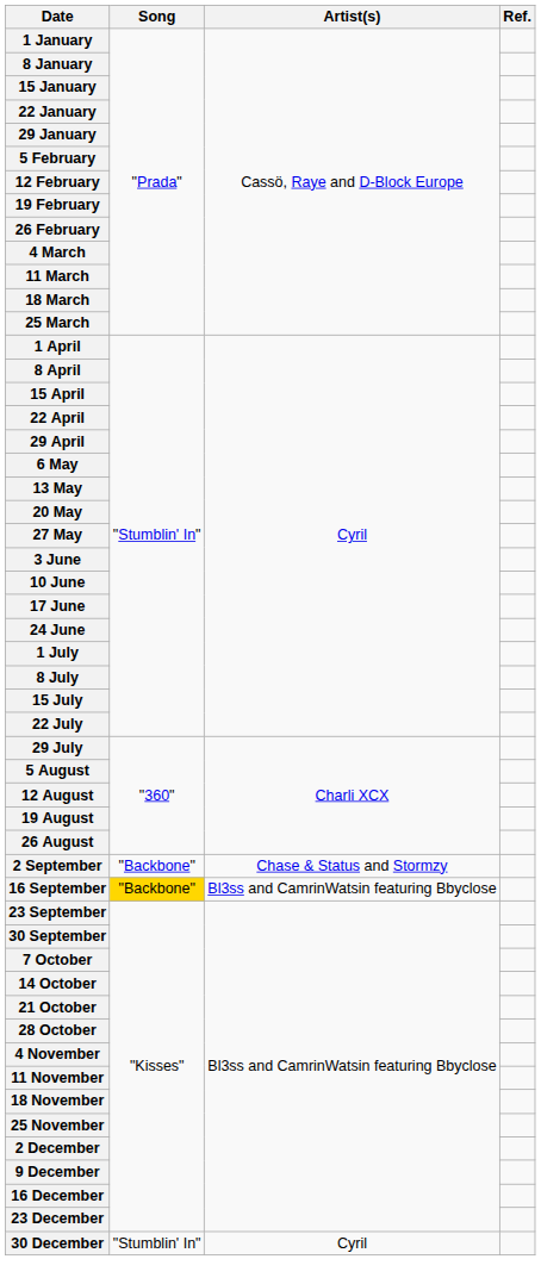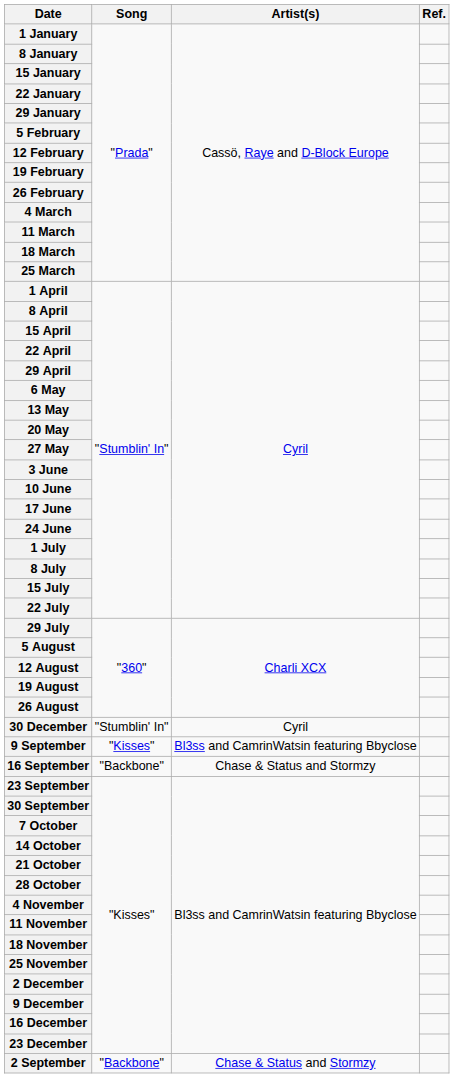 <table class="wikitable plainrowheaders">
 <tr>
 <th scope="col">Date</th>
 <th scope="col">Song</th>
 <th scope="col">Artist(s)</th>
 <th scope="col">Ref.</th>
 </tr>
 <tr>
 <th scope="row">1 January</th>
 <td style="text-align: center" rowspan=13>"<a href='#'>Prada</a>"</td>
 <td style="text-align: center" rowspan=13>Cassö, <a href='#'>Raye</a> and <a href='#'>D-Block Europe</a></td>
 <td style="text-align: center"></td>
 </tr>
 <tr>
 <th scope="row">8 January</th>
 <td style="text-align: center"></td>
 </tr>
 <tr>
 <th scope="row">15 January</th>
 <td style="text-align: center"></td>
 </tr>
 <tr>
 <th scope="row">22 January</th>
 <td style="text-align: center"></td>
 </tr>
 <tr>
 <th scope="row">29 January</th>
 <td style="text-align: center"></td>
 </tr>
 <tr>
 <th scope="row">5 February</th>
 <td style="text-align: center"></td>
 </tr>
 <tr>
 <th scope="row">12 February</th>
 <td style="text-align: center"></td>
 </tr>
 <tr>
 <th scope="row">19 February</th>
 <td style="text-align: center"></td>
 </tr>
 <tr>
 <th scope="row">26 February</th>
 <td style="text-align: center"></td>
 </tr>
 <tr>
 <th scope="row">4 March</th>
 <td style="text-align: center"></td>
 </tr>
 <tr>
 <th scope="row">11 March</th>
 <td style="text-align: center"></td>
 </tr>
 <tr>
 <th scope="row">18 March</th>
 <td style="text-align: center"></td>
 </tr>
 <tr>
 <th scope="row">25 March</th>
 <td style="text-align: center"></td>
 </tr>
 <tr>
 <th scope="row">1 April</th>
 <td style="text-align: center" rowspan=17>"<a href='#'>Stumblin' In</a>"</td>
 <td style="text-align: center" rowspan=17><a href='#'>Cyril</a></td>
 <td style="text-align: center"></td>
 </tr>
 <tr>
 <th scope="row">8 April</th>
 <td style="text-align: center"></td>
 </tr>
 <tr>
 <th scope="row">15 April</th>
 <td style="text-align: center"></td>
 </tr>
 <tr>
 <th scope="row">22 April</th>
 <td style="text-align: center"></td>
 </tr>
 <tr>
 <th scope="row">29 April</th>
 <td style="text-align: center"></td>
 </tr>
 <tr>
 <th scope="row">6 May</th>
 <td style="text-align: center"></td>
 </tr>
 <tr>
 <th scope="row">13 May</th>
 <td style="text-align: center"></td>
 </tr>
 <tr>
 <th scope="row">20 May</th>
 <td style="text-align: center"></td>
 </tr>
 <tr>
 <th scope="row">27 May</th>
 <td style="text-align: center"></td>
 </tr>
 <tr>
 <th scope="row">3 June</th>
 <td style="text-align: center"></td>
 </tr>
 <tr>
 <th scope="row">10 June</th>
 <td style="text-align: center"></td>
 </tr>
 <tr>
 <th scope="row">17 June</th>
 <td style="text-align: center"></td>
 </tr>
 <tr>
 <th scope="row">24 June</th>
 <td style="text-align: center"></td>
 </tr>
 <tr>
 <th scope="row">1 July</th>
 <td style="text-align: center"></td>
 </tr>
 <tr>
 <th scope="row">8 July</th>
 <td style="text-align: center"></td>
 </tr>
 <tr>
 <th scope="row">15 July</th>
 <td style="text-align: center"></td>
 </tr>
 <tr>
 <th scope="row">22 July</th>
 <td style="text-align: center"></td>
 </tr>
 <tr>
 <th scope="row">29 July</th>
 <td style="text-align: center" rowspan=5>"<a href='#'>360</a>"</td>
 <td style="text-align: center" rowspan=5><a href='#'>Charli XCX</a></td>
 <td style="text-align: center"></td>
 </tr>
 <tr>
 <th scope="row">5 August</th>
 <td style="text-align: center"></td>
 </tr>
 <tr>
 <th scope="row">12 August</th>
 <td style="text-align: center"></td>
 </tr>
 <tr>
 <th scope="row">19 August</th>
 <td style="text-align: center"></td>
 </tr>
 <tr>
 <th scope="row">26 August</th>
 <td style="text-align: center"></td>
 </tr>
 <tr>
-<th scope="row">2 September</th>
-<td style="text-align: center">"<a href='#'>Backbone</a>"</td>
-<td style="text-align: center"><a href='#'>Chase & Status</a> and <a href='#'>Stormzy</a></td>
+<th scope="row">30 December</th>
+<td style="text-align: center">"Stumblin' In"</td>
+<td style="text-align: center">Cyril</td>
+<td style="text-align: center"></td>
+</tr>
+<tr>
+<th scope="row">9 September</th>
+<td style="text-align: center">"<a href='#'>Kisses</a>"</td>
+<td style="text-align: center"><a href='#'>Bl3ss</a> and CamrinWatsin featuring Bbyclose</td>
 <td style="text-align: center"></td>
 </tr>
 <tr>
 <th scope="row">16 September</th>
-<td style="background: gold; text-align: center">"Backbone"</td>
-<td style="text-align: center"><a href='#'>Bl3ss</a> and CamrinWatsin featuring Bbyclose</td>
+<td style="text-align: center">"Backbone"</td>
+<td style="text-align: center">Chase & Status and Stormzy</td>
 <td style="text-align: center"></td>
 </tr>
 <tr>
 <th scope="row">23 September</th>
 <td style="text-align: center" rowspan=14>"Kisses"</td>
 <td style="text-align: center" rowspan=14>Bl3ss and CamrinWatsin featuring Bbyclose</td>
 <td style="text-align: center"></td>
 </tr>
 <tr>
 <th scope="row">30 September</th>
 <td style="text-align: center"></td>
 </tr>
 <tr>
 <th scope="row">7 October</th>
 <td style="text-align: center"></td>
 </tr>
 <tr>
 <th scope="row">14 October</th>
 <td style="text-align: center"></td>
 </tr>
 <tr>
 <th scope="row">21 October</th>
 <td style="text-align: center"></td>
 </tr>
 <tr>
 <th scope="row">28 October</th>
 <td style="text-align: center"></td>
 </tr>
 <tr>
 <th scope="row">4 November</th>
 <td style="text-align: center"></td>
 </tr>
 <tr>
 <th scope="row">11 November</th>
 <td style="text-align: center"></td>
 </tr>
 <tr>
 <th scope="row">18 November</th>
 <td style="text-align: center"></td>
 </tr>
 <tr>
 <th scope="row">25 November</th>
 <td style="text-align: center"></td>
 </tr>
 <tr>
 <th scope="row">2 December</th>
 <td style="text-align: center"></td>
 </tr>
 <tr>
 <th scope="row">9 December</th>
 <td style="text-align: center"></td>
 </tr>
 <tr>
 <th scope="row">16 December</th>
 <td style="text-align: center"></td>
 </tr>
 <tr>
 <th scope="row">23 December</th>
 <td style="text-align: center"></td>
 </tr>
 <tr>
-<th scope="row">30 December</th>
-<td style="text-align: center">"Stumblin' In"</td>
-<td style="text-align: center">Cyril</td>
+<th scope="row">2 September</th>
+<td style="text-align: center">"<a href='#'>Backbone</a>"</td>
+<td style="text-align: center"><a href='#'>Chase & Status</a> and <a href='#'>Stormzy</a></td>
 <td style="text-align: center"></td>
 </tr>
 </table>
